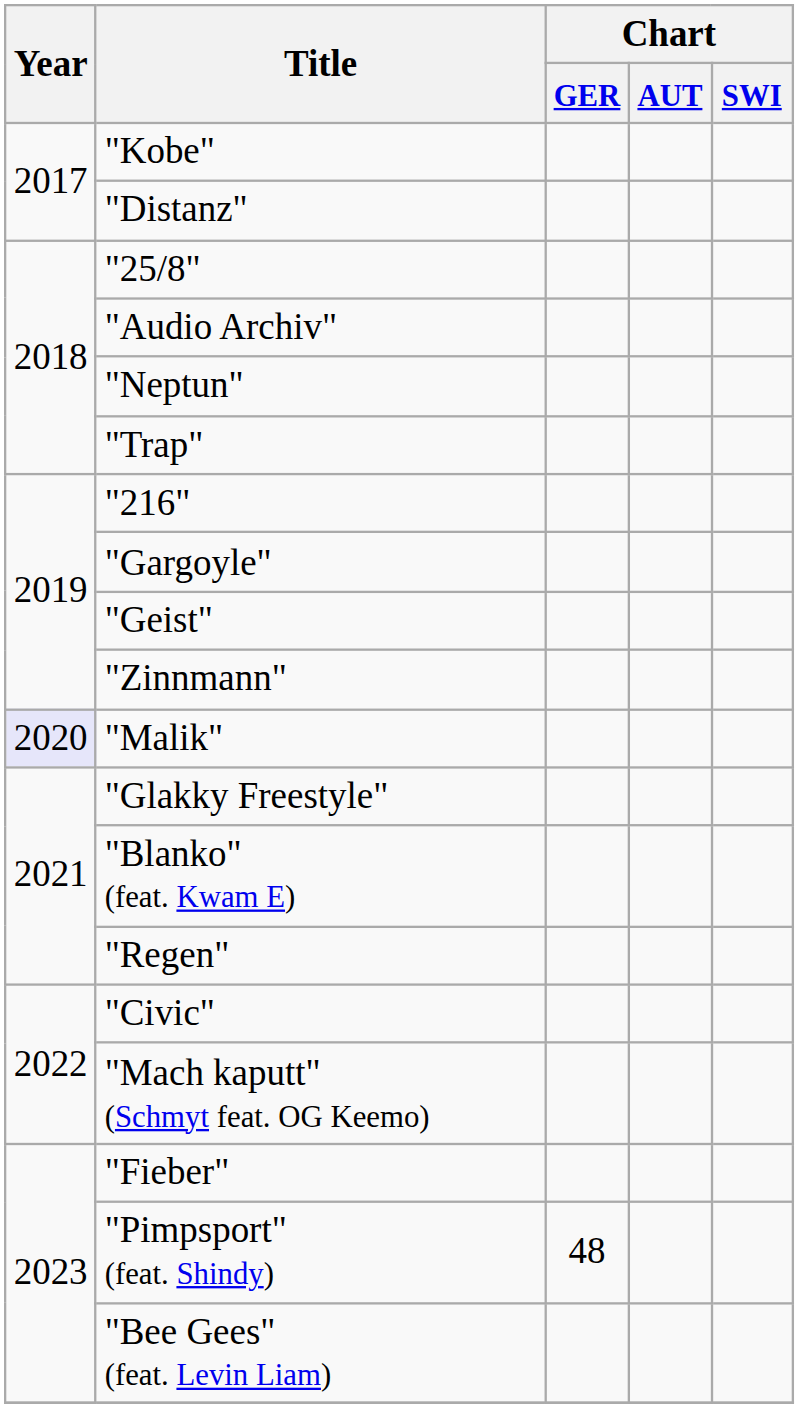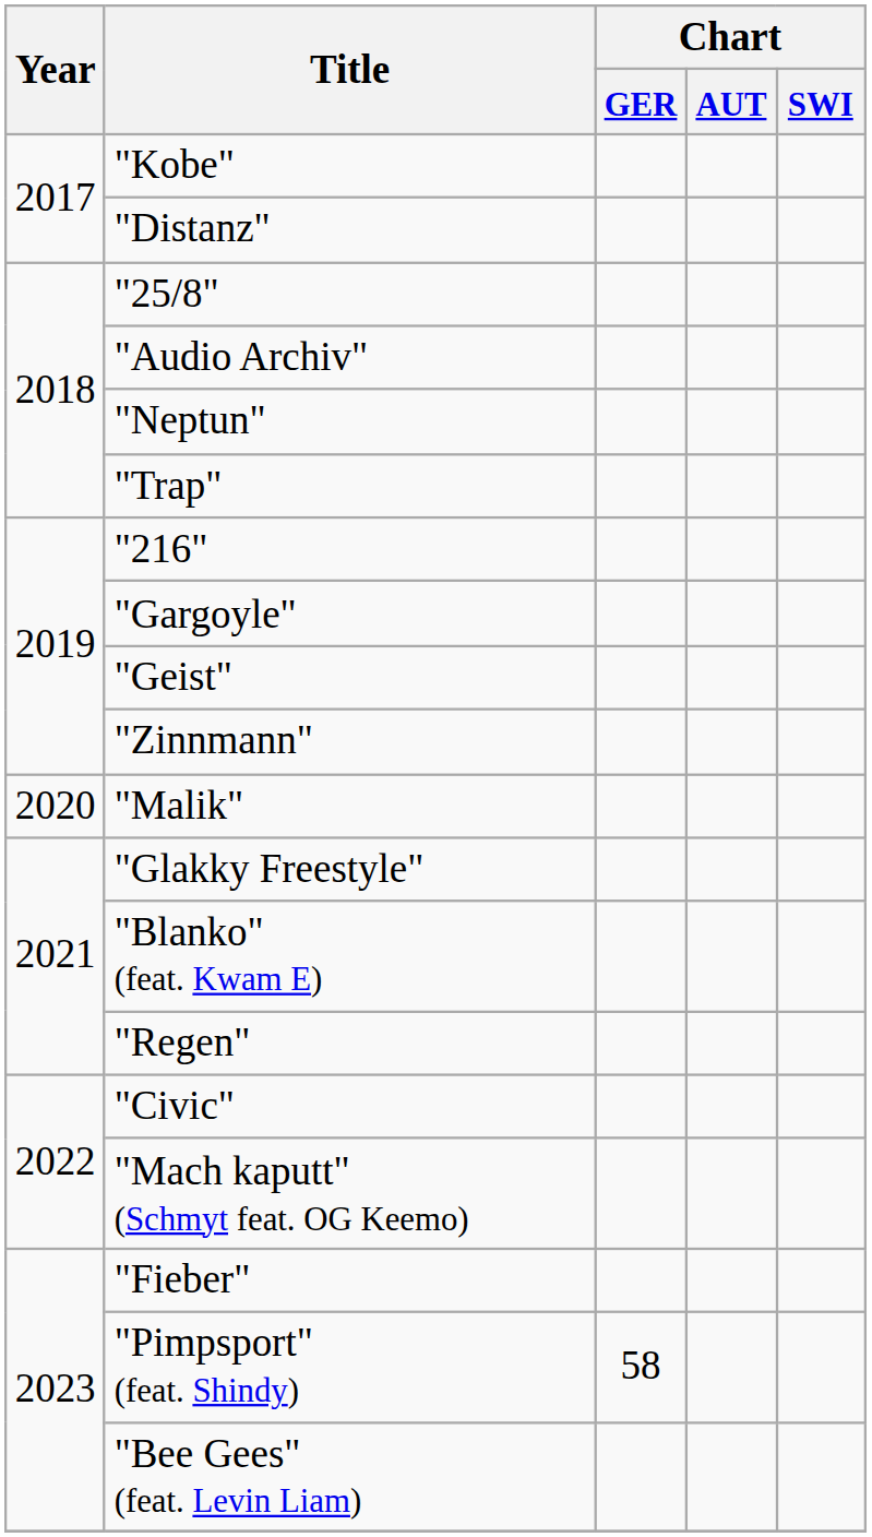 <table class="wikitable">
 <tr>
 <th width="28" rowspan="2">Year</th>
 <th width="187" rowspan="2">Title</th>
 <th colspan="3">Chart</th>
 </tr>
 <tr>
 <th width="28"><small><a href='#'>GER</a><br></small></th>
 <th width="28"><small><a href='#'>AUT</a><br></small></th>
 <th width="28"><small><a href='#'>SWI</a><br></small></th>
 </tr>
 <tr>
 <td rowspan="2">2017</td>
 <td>"Kobe"</td>
 <td align="center"></td>
 <td align="center"></td>
 <td align="center"></td>
 </tr>
 <tr>
 <td>"Distanz"</td>
 <td align="center"></td>
 <td align="center"></td>
 <td align="center"></td>
 </tr>
 <tr>
 <td rowspan="4">2018</td>
 <td>"25/8"</td>
 <td align="center"></td>
 <td align="center"></td>
 <td align="center"></td>
 </tr>
 <tr>
 <td>"Audio Archiv"</td>
 <td align="center"></td>
 <td align="center"></td>
 <td align="center"></td>
 </tr>
 <tr>
 <td>"Neptun"</td>
 <td align="center"></td>
 <td align="center"></td>
 <td align="center"></td>
 </tr>
 <tr>
 <td>"Trap"</td>
 <td align="center"></td>
 <td align="center"></td>
 <td align="center"></td>
 </tr>
 <tr>
 <td rowspan="4">2019</td>
 <td>"216"</td>
 <td align="center"></td>
 <td align="center"></td>
 <td align="center"></td>
 </tr>
 <tr>
 <td>"Gargoyle"</td>
 <td align="center"></td>
 <td align="center"></td>
 <td align="center"></td>
 </tr>
 <tr>
 <td>"Geist"</td>
 <td align="center"></td>
 <td align="center"></td>
 <td align="center"></td>
 </tr>
 <tr>
 <td>"Zinnmann"</td>
 <td align="center"></td>
 <td align="center"></td>
 <td align="center"></td>
 </tr>
 <tr>
-<td rowspan="1" style="background: lavender;">2020</td>
+<td rowspan="1">2020</td>
 <td>"Malik"</td>
 <td align="center"></td>
 <td align="center"></td>
 <td align="center"></td>
 </tr>
 <tr>
 <td rowspan="3">2021</td>
 <td>"Glakky Freestyle"</td>
 <td align="center"></td>
 <td align="center"></td>
 <td align="center"></td>
 </tr>
 <tr>
 <td>"Blanko"<br><small>(feat. <a href='#'>Kwam E</a>)</small></td>
 <td align="center"></td>
 <td align="center"></td>
 <td align="center"></td>
 </tr>
 <tr>
 <td>"Regen"</td>
 <td align="center"></td>
 <td align="center"></td>
 <td align="center"></td>
 </tr>
 <tr>
 <td rowspan="2">2022</td>
 <td>"Civic"</td>
 <td align="center"></td>
 <td align="center"></td>
 <td align="center"></td>
 </tr>
 <tr>
 <td>"Mach kaputt"<br><small>(<a href='#'>Schmyt</a> feat. OG Keemo)</small></td>
 <td align="center"></td>
 <td align="center"></td>
 <td align="center"></td>
 </tr>
 <tr>
 <td rowspan="3">2023</td>
 <td>"Fieber"</td>
 <td align="center"></td>
 <td align="center"></td>
 <td align="center"></td>
 </tr>
 <tr>
 <td>"Pimpsport"<br><small>(feat. <a href='#'>Shindy</a>)</small></td>
-<td align="center">48</td>
+<td align="center">58</td>
 <td align="center"></td>
 <td align="center"></td>
 </tr>
 <tr>
 <td>"Bee Gees"<br><small>(feat. <a href='#'>Levin Liam</a>)</small></td>
 <td align="center"></td>
 <td align="center"></td>
 <td align="center"></td>
 </tr>
 <tr>
 </tr>
 </table>
